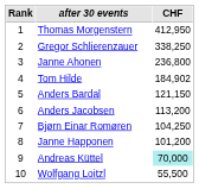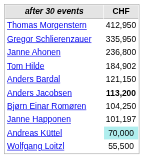 <table cellspacing="1" cellpadding="3" style="border:1px solid #AAAAAA;font-size:86%">
 <tr style="background:#E4E4E4">
-<th style="border-bottom:1px solid #AAAAAA" width=10>Rank</th>
 <th style="border-bottom:1px solid #AAAAAA" width=155><em>after 30 events</em></th>
 <th style="border-bottom:1px solid #AAAAAA" width=40>CHF</th>
 </tr>
 <tr>
-<td style="text-align:center">1</td>
 <td> <a href='#'>Thomas Morgenstern</a></td>
 <td style="text-align:center">412,950</td>
 </tr>
 <tr>
-<td style="text-align:center">2</td>
 <td> <a href='#'>Gregor Schlierenzauer</a></td>
-<td style="text-align:center">338,250</td>
+<td style="text-align:center">335,950</td>
 </tr>
 <tr>
-<td style="text-align:center">3</td>
 <td> <a href='#'>Janne Ahonen</a></td>
 <td style="text-align:center">236,800</td>
 </tr>
 <tr>
-<td style="text-align:center">4</td>
 <td> <a href='#'>Tom Hilde</a></td>
 <td style="text-align:center">184,902</td>
 </tr>
 <tr>
-<td style="text-align:center">5</td>
 <td> <a href='#'>Anders Bardal</a></td>
 <td style="text-align:center">121,150</td>
 </tr>
 <tr>
-<td style="text-align:center">6</td>
 <td> <a href='#'>Anders Jacobsen</a></td>
-<td style="text-align:center">113,200</td>
+<td style="text-align:center"><strong>113,200</strong></td>
 </tr>
 <tr>
-<td style="text-align:center">7</td>
 <td> <a href='#'>Bjørn Einar Romøren</a></td>
 <td style="text-align:center">104,250</td>
 </tr>
 <tr>
-<td style="text-align:center">8</td>
 <td> <a href='#'>Janne Happonen</a></td>
-<td style="text-align:center">101,200</td>
+<td style="text-align:center">101,197</td>
 </tr>
 <tr>
-<td style="text-align:center">9</td>
 <td> <a href='#'>Andreas Küttel</a></td>
 <td style="background: paleturquoise; text-align:center">70,000</td>
 </tr>
 <tr>
-<td style="text-align:center">10</td>
 <td> <a href='#'>Wolfgang Loitzl</a></td>
 <td style="text-align:center">55,500</td>
 </tr>
 </table>
